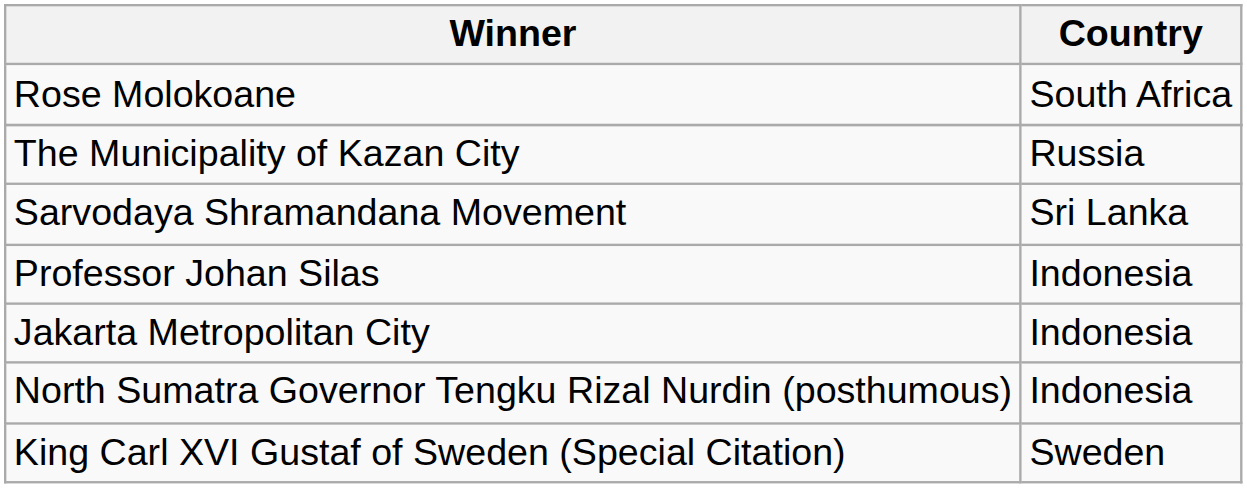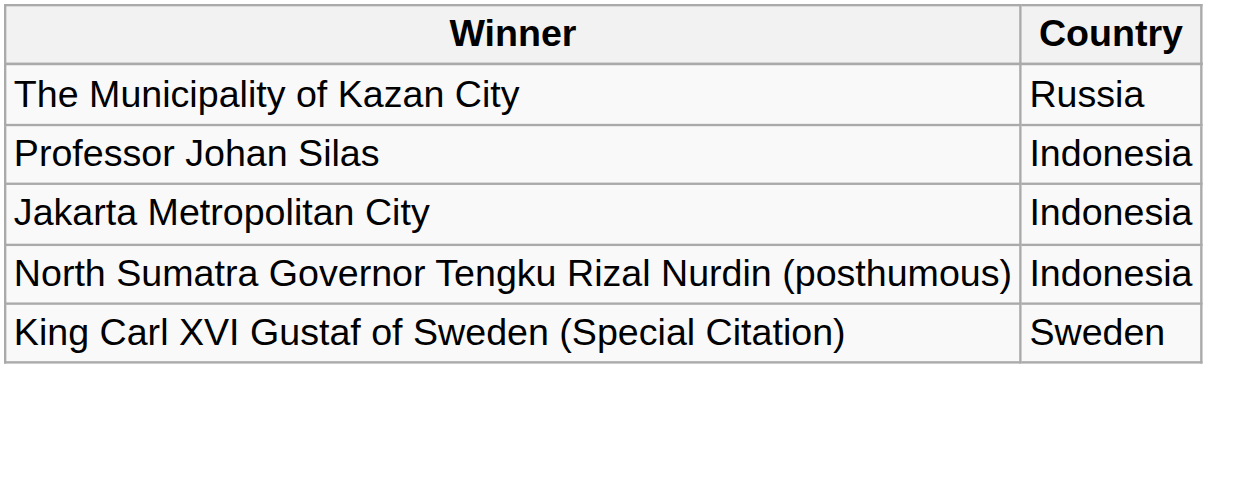 <table class="wikitable">
 <tr>
 <th>Winner</th>
 <th>Country</th>
-</tr>
-<tr>
-<td>Rose Molokoane</td>
-<td>South Africa</td>
 </tr>
 <tr The Municipal People’s Government of Yantai||China>
 </tr>
 <tr Municipal Basic Information Research (MUNIC)||Brazil|->
 <td>The Municipality of Kazan City</td>
 <td>Russia</td>
-</tr>
-<tr>
-<td>Sarvodaya Shramandana Movement</td>
-<td>Sri Lanka</td>
 </tr>
 <tr>
 <td>Professor Johan Silas</td>
 <td>Indonesia</td>
 </tr>
 <tr>
 <td>Jakarta Metropolitan City</td>
 <td>Indonesia</td>
 </tr>
 <tr>
 <td>North Sumatra Governor Tengku Rizal Nurdin (posthumous)</td>
 <td>Indonesia</td>
 </tr>
 <tr>
 <td>King Carl XVI Gustaf of Sweden (Special Citation)</td>
 <td>Sweden</td>
 </tr>
 </table>
